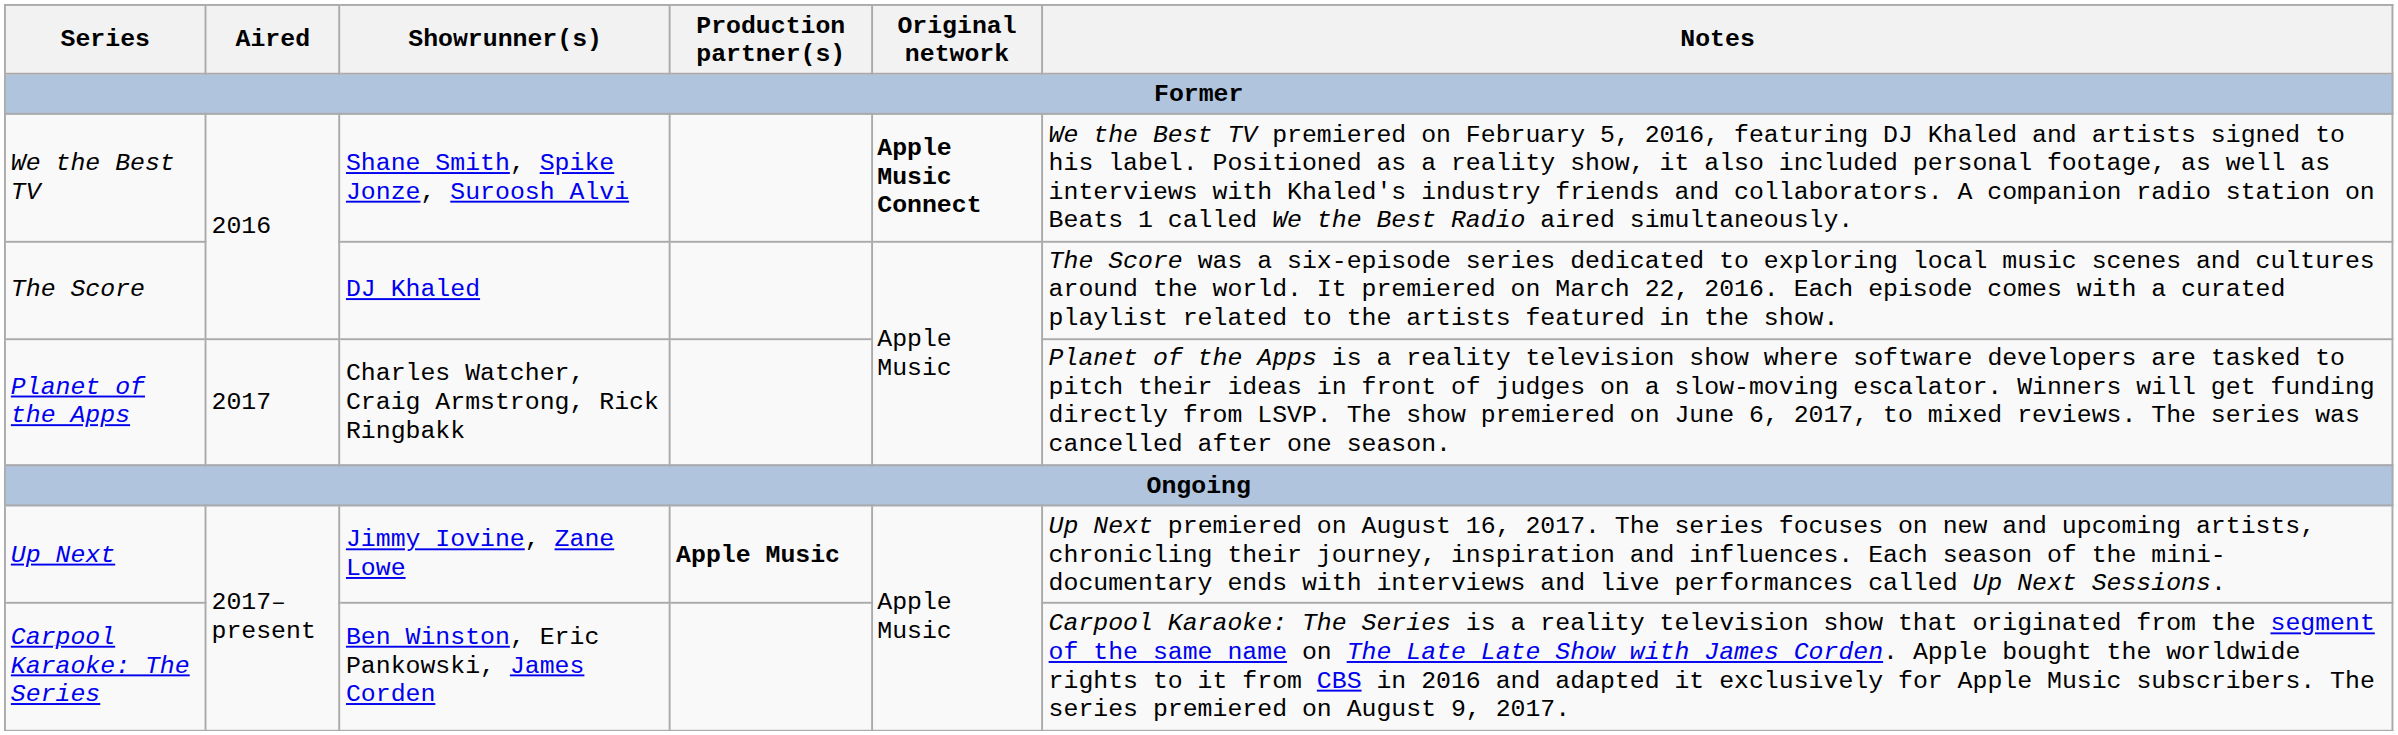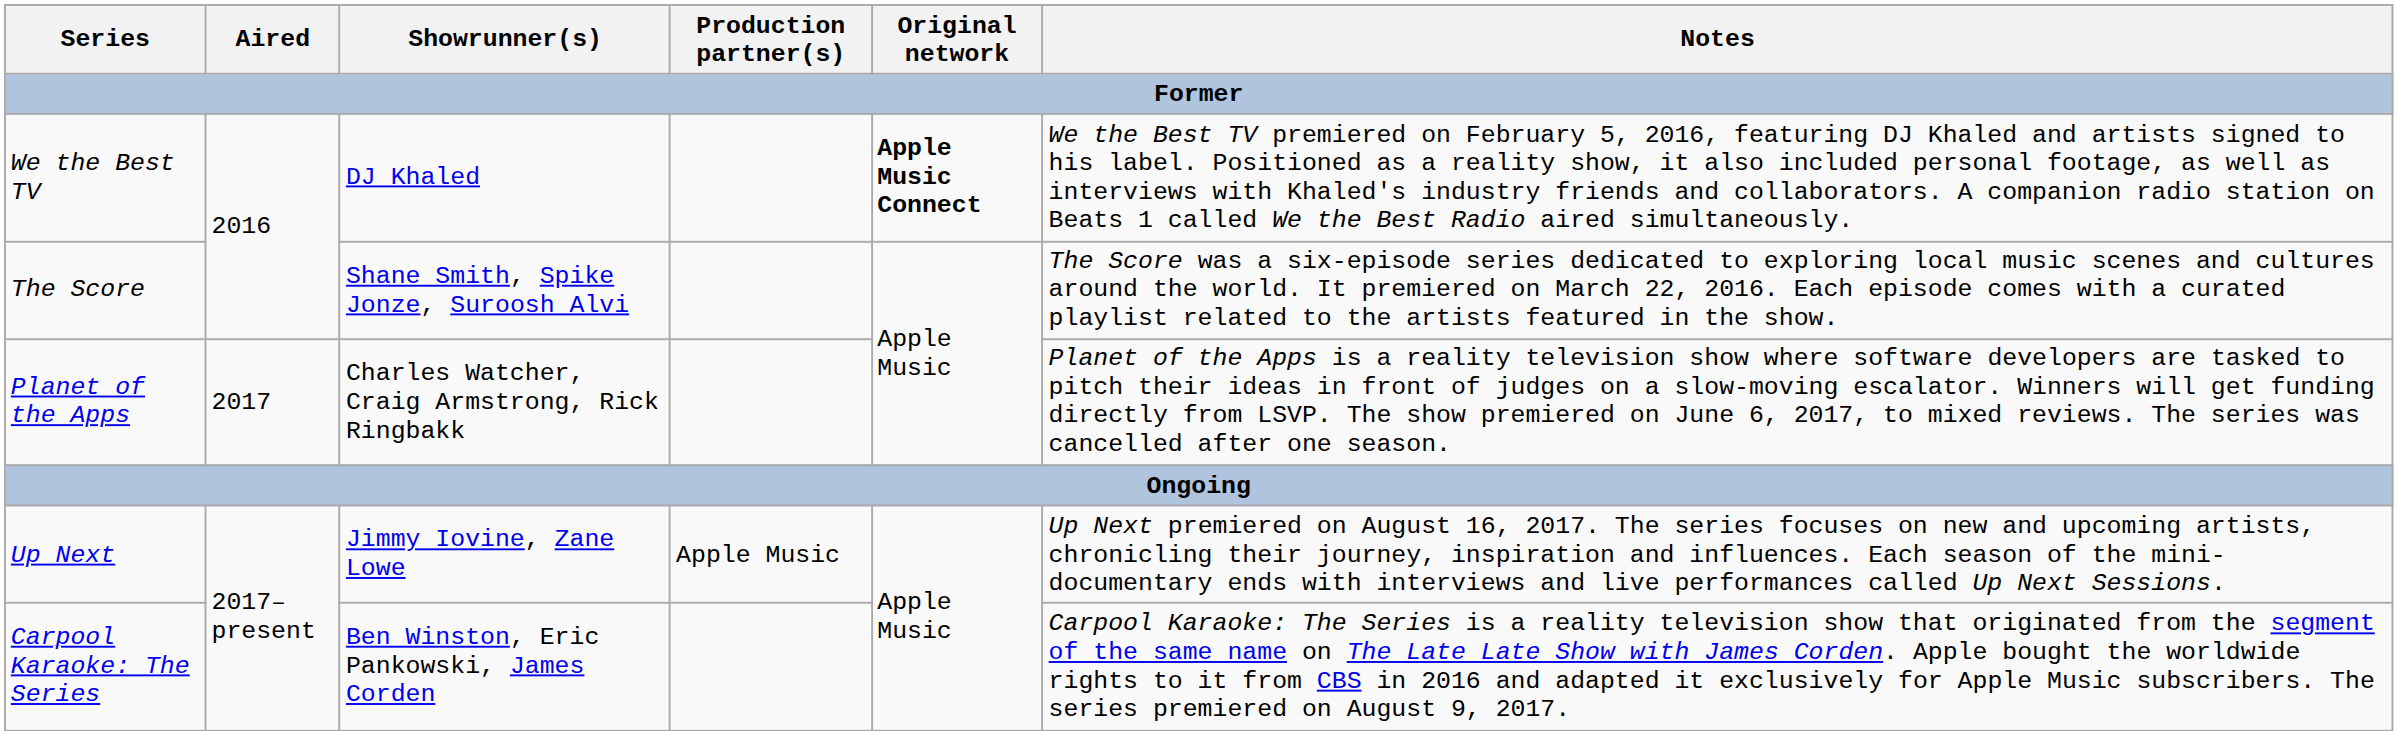 <table class="wikitable plainrowheaders">
 <tr>
 <th>Series</th>
 <th>Aired</th>
 <th>Showrunner(s)</th>
 <th>Production partner(s)</th>
 <th>Original network</th>
 <th>Notes</th>
 </tr>
 <tr>
 <th colspan="6" style="background-color:#B0C4DE;">Former</th>
 </tr>
 <tr>
 <td><em>We the Best TV</em></td>
 <td rowspan=2>2016</td>
-<td><a href='#'>Shane Smith</a>, <a href='#'>Spike Jonze</a>, <a href='#'>Suroosh Alvi</a></td>
+<td><a href='#'>DJ Khaled</a></td>
 <td></td>
 <td><strong>Apple Music Connect</strong></td>
 <td><em>We the Best TV</em> premiered on February 5, 2016, featuring DJ Khaled and artists signed to his label. Positioned as a reality show, it also included personal footage, as well as interviews with Khaled's industry friends and collaborators. A companion radio station on Beats 1 called <em>We the Best Radio</em> aired simultaneously.</td>
 </tr>
 <tr>
 <td><em>The Score</em></td>
-<td><a href='#'>DJ Khaled</a></td>
+<td><a href='#'>Shane Smith</a>, <a href='#'>Spike Jonze</a>, <a href='#'>Suroosh Alvi</a></td>
 <td></td>
 <td rowspan=2>Apple Music</td>
 <td><em>The Score</em> was a six-episode series dedicated to exploring local music scenes and cultures around the world. It premiered on March 22, 2016. Each episode comes with a curated playlist related to the artists featured in the show.</td>
 </tr>
 <tr>
 <td><em><a href='#'>Planet of the Apps</a></em></td>
 <td>2017</td>
 <td>Charles Watcher, Craig Armstrong, Rick Ringbakk</td>
 <td></td>
 <td><em>Planet of the Apps</em> is a reality television show where software developers are tasked to pitch their ideas in front of judges on a slow-moving escalator. Winners will get funding directly from LSVP. The show premiered on June 6, 2017, to mixed reviews. The series was cancelled after one season.</td>
 </tr>
 <tr>
 <th colspan="6" style="background-color:#B0C4DE;">Ongoing</th>
 </tr>
 <tr>
 <td><em><a href='#'>Up Next</a></em></td>
 <td rowspan=2>2017–present</td>
 <td><a href='#'>Jimmy Iovine</a>, <a href='#'>Zane Lowe</a></td>
-<td><strong>Apple Music</strong></td>
+<td>Apple Music</td>
 <td rowspan=2>Apple Music</td>
 <td><em>Up Next</em> premiered on August 16, 2017. The series focuses on new and upcoming artists, chronicling their journey, inspiration and influences. Each season of the mini-documentary ends with interviews and live performances called <em>Up Next Sessions</em>.</td>
 </tr>
 <tr>
 <td><em><a href='#'>Carpool Karaoke: The Series</a></em></td>
 <td><a href='#'>Ben Winston</a>, Eric Pankowski, <a href='#'>James Corden</a></td>
 <td></td>
 <td><em>Carpool Karaoke: The Series</em> is a reality television show that originated from the <a href='#'>segment of the same name</a> on <em><a href='#'>The Late Late Show with James Corden</a></em>. Apple bought the worldwide rights to it from <a href='#'>CBS</a> in 2016 and adapted it exclusively for Apple Music subscribers. The series premiered on August 9, 2017.</td>
 </tr>
 </table>
